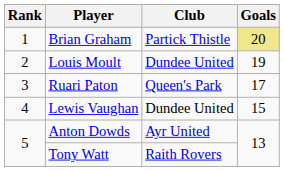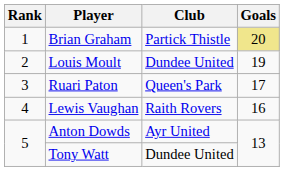 <table class="wikitable" style="text-align:center">
 <tr>
 <th>Rank</th>
 <th>Player</th>
 <th>Club</th>
 <th>Goals</th>
 </tr>
 <tr>
 <td>1</td>
 <td align="left"> <a href='#'>Brian Graham</a></td>
 <td align="left"><a href='#'>Partick Thistle</a></td>
 <td style="background: khaki;">20</td>
 </tr>
 <tr>
 <td>2</td>
 <td align="left"> <a href='#'>Louis Moult</a></td>
 <td align="left"><a href='#'>Dundee United</a></td>
 <td>19</td>
 </tr>
 <tr>
 <td>3</td>
 <td align="left"> <a href='#'>Ruari Paton</a></td>
 <td align="left"><a href='#'>Queen's Park</a></td>
 <td>17</td>
 </tr>
 <tr>
 <td>4</td>
 <td align="left"> <a href='#'>Lewis Vaughan</a></td>
-<td align="left">Dundee United</td>
-<td>15</td>
+<td align="left"><a href='#'>Raith Rovers</a></td>
+<td>16</td>
 </tr>
 <tr>
 <td rowspan="2">5</td>
 <td align="left"> <a href='#'>Anton Dowds</a></td>
 <td align="left"><a href='#'>Ayr United</a></td>
 <td rowspan="2">13</td>
 </tr>
 <tr>
 <td align="left"> <a href='#'>Tony Watt</a></td>
-<td align="left"><a href='#'>Raith Rovers</a></td>
+<td align="left">Dundee United</td>
 </tr>
 </table>
